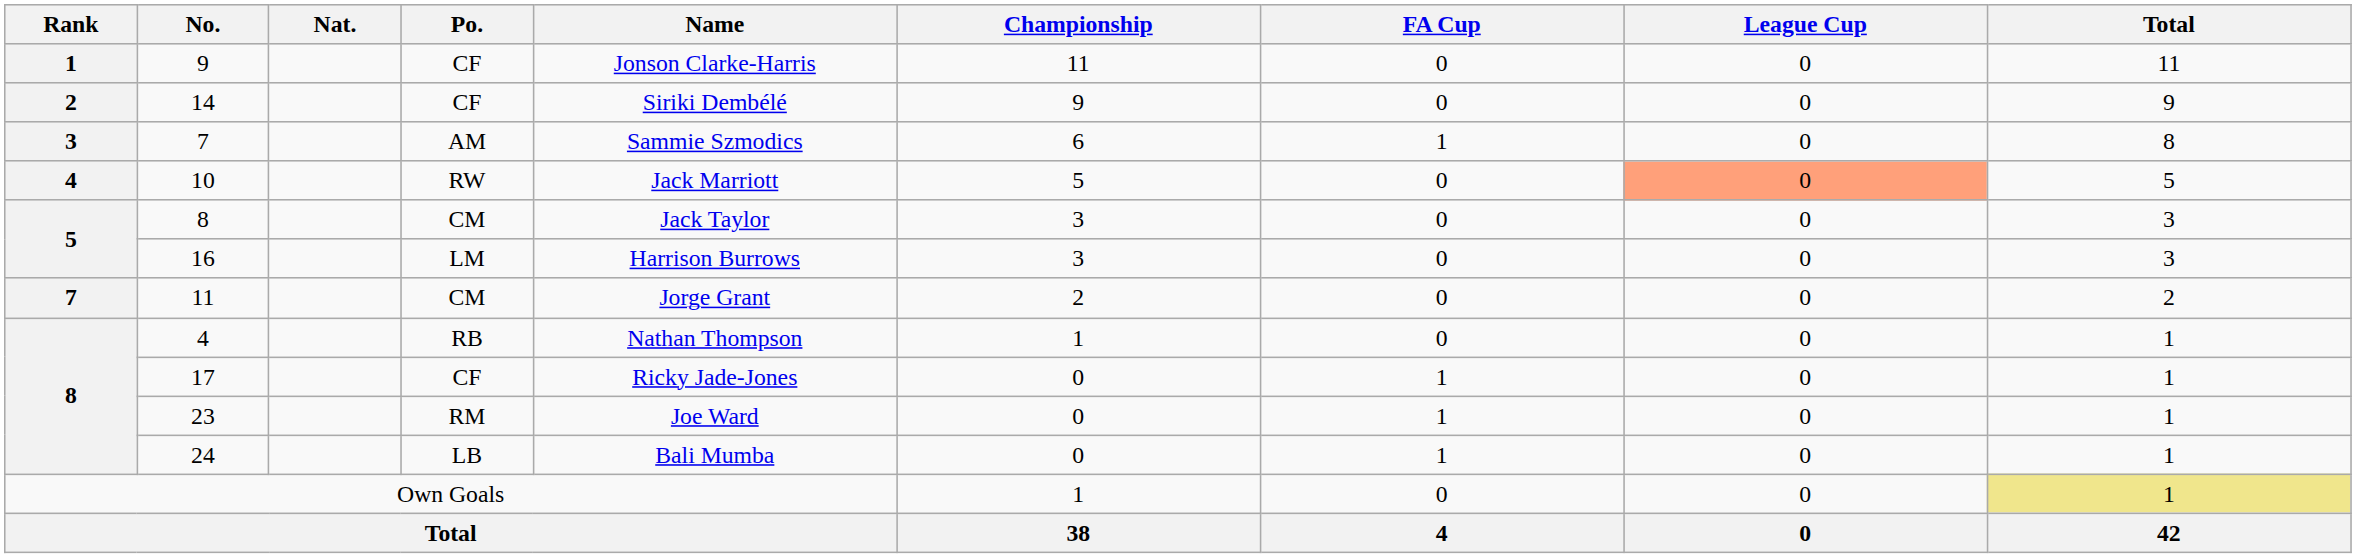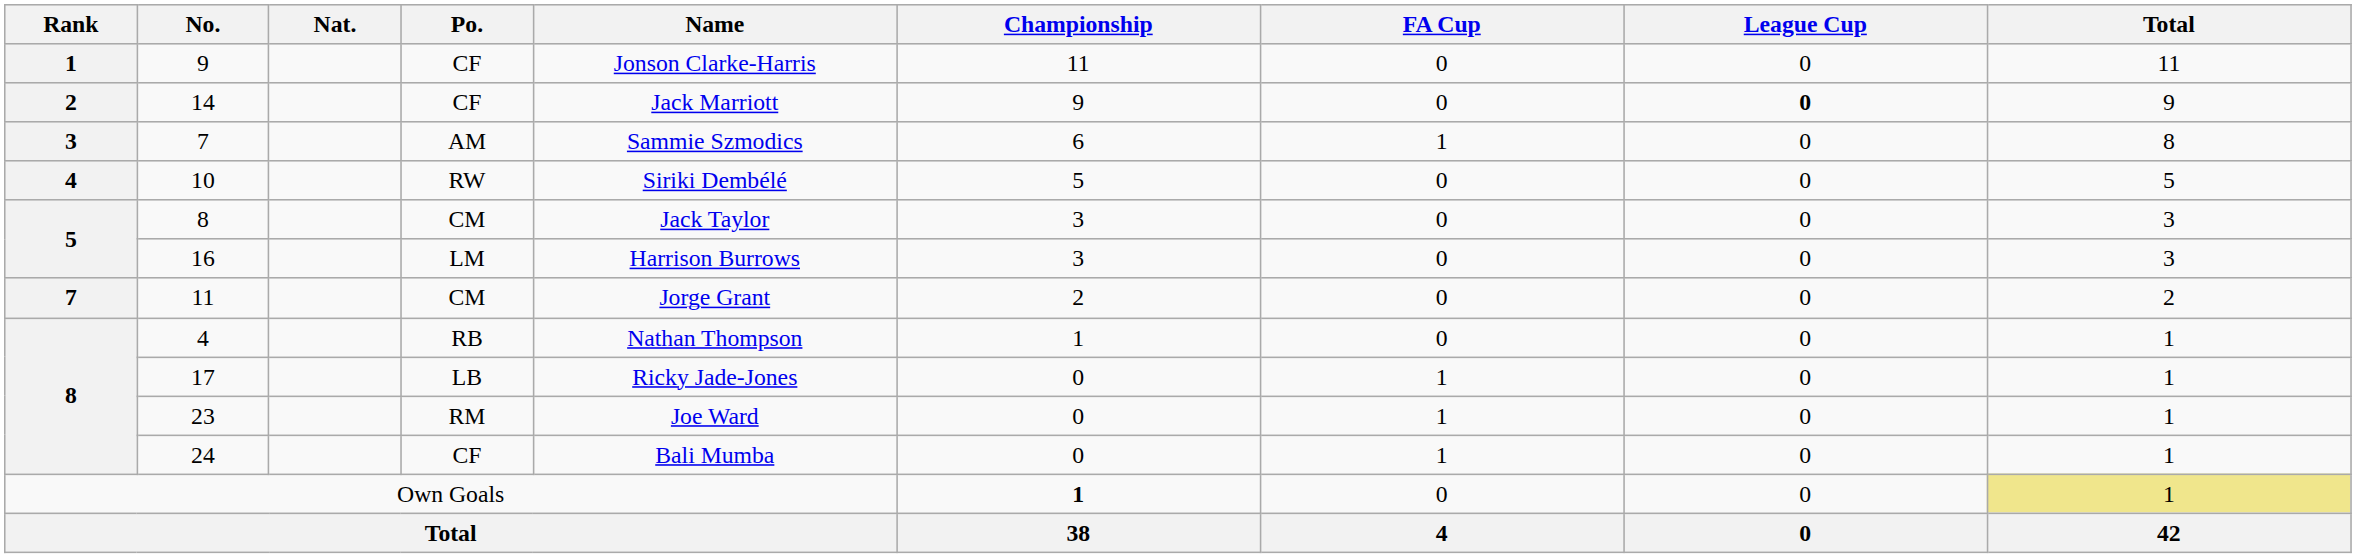 <table class="wikitable" style="text-align:center; font-size:95%; width:95%;">
 <tr>
 <th width=50px>Rank</th>
 <th width=50px>No.</th>
 <th width=50px>Nat.</th>
 <th width=50px>Po.</th>
 <th width=150px>Name</th>
 <th width=150px><a href='#'>Championship</a></th>
 <th width=150px><a href='#'>FA Cup</a></th>
 <th width=150px><a href='#'>League Cup</a></th>
 <th width=150px>Total</th>
 </tr>
 <tr>
 <th rowspan=1>1</th>
 <td>9</td>
 <td></td>
 <td>CF</td>
 <td><a href='#'>Jonson Clarke-Harris</a></td>
 <td>11</td>
 <td>0</td>
 <td>0</td>
 <td>11</td>
 </tr>
 <tr>
 <th rowspan=1>2</th>
 <td>14</td>
 <td></td>
 <td>CF</td>
-<td><a href='#'>Siriki Dembélé</a></td>
+<td><a href='#'>Jack Marriott</a></td>
 <td>9</td>
 <td>0</td>
-<td>0</td>
+<td><strong>0</strong></td>
 <td>9</td>
 </tr>
 <tr>
 <th rowspan=1>3</th>
 <td>7</td>
 <td></td>
 <td>AM</td>
 <td><a href='#'>Sammie Szmodics</a></td>
 <td>6</td>
 <td>1</td>
 <td>0</td>
 <td>8</td>
 </tr>
 <tr>
 <th rowspan=1>4</th>
 <td>10</td>
 <td></td>
 <td>RW</td>
-<td><a href='#'>Jack Marriott</a></td>
+<td><a href='#'>Siriki Dembélé</a></td>
 <td>5</td>
 <td>0</td>
-<td style="background: lightsalmon;">0</td>
+<td>0</td>
 <td>5</td>
 </tr>
 <tr>
 <th rowspan=2>5</th>
 <td>8</td>
 <td></td>
 <td>CM</td>
 <td><a href='#'>Jack Taylor</a></td>
 <td>3</td>
 <td>0</td>
 <td>0</td>
 <td>3</td>
 </tr>
 <tr>
 <td>16</td>
 <td></td>
 <td>LM</td>
 <td><a href='#'>Harrison Burrows</a></td>
 <td>3</td>
 <td>0</td>
 <td>0</td>
 <td>3</td>
 </tr>
 <tr>
 <th rowspan=1>7</th>
 <td>11</td>
 <td></td>
 <td>CM</td>
 <td><a href='#'>Jorge Grant</a></td>
 <td>2</td>
 <td>0</td>
 <td>0</td>
 <td>2</td>
 </tr>
 <tr>
 <th rowspan=4>8</th>
 <td>4</td>
 <td></td>
 <td>RB</td>
 <td><a href='#'>Nathan Thompson</a></td>
 <td>1</td>
 <td>0</td>
 <td>0</td>
 <td>1</td>
 </tr>
 <tr>
 <td>17</td>
 <td></td>
-<td>CF</td>
+<td>LB</td>
 <td><a href='#'>Ricky Jade-Jones</a></td>
 <td>0</td>
 <td>1</td>
 <td>0</td>
 <td>1</td>
 </tr>
 <tr>
 <td>23</td>
 <td></td>
 <td>RM</td>
 <td><a href='#'>Joe Ward</a></td>
 <td>0</td>
 <td>1</td>
 <td>0</td>
 <td>1</td>
 </tr>
 <tr>
 <td>24</td>
 <td></td>
-<td>LB</td>
+<td>CF</td>
 <td><a href='#'>Bali Mumba</a></td>
 <td>0</td>
 <td>1</td>
 <td>0</td>
 <td>1</td>
 </tr>
 <tr>
 <td colspan=5>Own Goals</td>
-<td>1</td>
+<td><strong>1</strong></td>
 <td>0</td>
 <td>0</td>
 <td style="background: khaki;">1</td>
 </tr>
 <tr>
 <th colspan=5>Total</th>
 <th>38</th>
 <th>4</th>
 <th>0</th>
 <th>42</th>
 </tr>
 </table>
